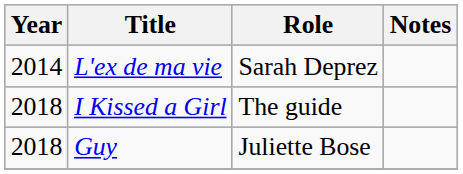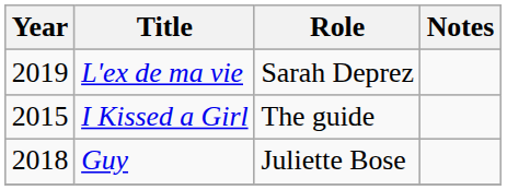 <table class="wikitable sortable">
 <tr>
 <th>Year</th>
 <th>Title</th>
 <th>Role</th>
 <th class="unsortable">Notes</th>
 </tr>
 <tr>
-<td>2014</td>
+<td>2019</td>
 <td><em><a href='#'>L'ex de ma vie</a></em></td>
 <td>Sarah Deprez</td>
 <td></td>
 </tr>
 <tr>
-<td>2018</td>
+<td>2015</td>
 <td><em><a href='#'>I Kissed a Girl</a></em></td>
 <td>The guide</td>
 <td></td>
 </tr>
 <tr>
 <td>2018</td>
 <td><em><a href='#'>Guy</a></em></td>
 <td>Juliette Bose</td>
 <td></td>
 </tr>
 <tr>
 </tr>
 </table>
